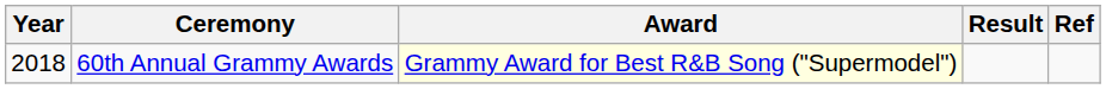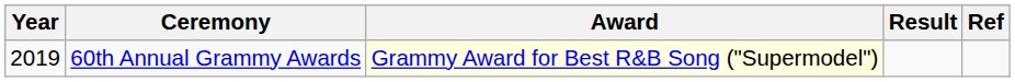 <table class="wikitable">
 <tr style="background:#ccc; text-align:center;">
 <th scope="col">Year</th>
 <th scope="col">Ceremony</th>
 <th scope="col">Award</th>
 <th scope="col">Result</th>
 <th>Ref</th>
 </tr>
 <tr>
-<td>2018</td>
+<td>2019</td>
 <td><a href='#'>60th Annual Grammy Awards</a></td>
 <td style="background: lightyellow;"><a href='#'>Grammy Award for Best R&B Song</a> ("Supermodel")</td>
 <td></td>
 <td style="text-align:center;"></td>
 </tr>
 </table>
